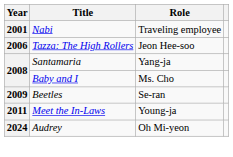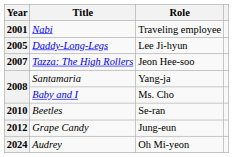 <table class="wikitable plainrowheaders sortable">
 <tr>
 <th scope="col">Year</th>
 <th scope="col">Title</th>
 <th scope="col">Role</th>
 <th scope="col" class="unsortable"></th>
 </tr>
 <tr>
 <th scope="row">2001</th>
 <td><em><a href='#'>Nabi</a></em></td>
 <td>Traveling employee</td>
 <td></td>
 </tr>
 <tr>
-<th scope="row">2006</th>
+<th scope="row">2005</th>
+<td><em><a href='#'>Daddy-Long-Legs</a></em></td>
+<td>Lee Ji-hyun</td>
+<td></td>
+</tr>
+<tr>
+<th scope="row">2007</th>
 <td><em><a href='#'>Tazza: The High Rollers</a></em></td>
 <td>Jeon Hee-soo</td>
 <td></td>
 </tr>
 <tr>
 <th scope="row" rowspan="2">2008</th>
 <td><em>Santamaria</em></td>
 <td>Yang-ja</td>
 <td></td>
 </tr>
 <tr>
 <td><em><a href='#'>Baby and I</a></em></td>
 <td>Ms. Cho</td>
 <td></td>
 </tr>
 <tr>
-<th scope="row">2009</th>
+<th scope="row">2010</th>
 <td><em>Beetles</em></td>
 <td>Se-ran</td>
 <td></td>
 </tr>
 <tr>
-<th scope="row">2011</th>
-<td><em><a href='#'>Meet the In-Laws</a></em></td>
-<td>Young-ja</td>
+<th scope="row">2012</th>
+<td><em>Grape Candy</em></td>
+<td>Jung-eun</td>
 <td></td>
 </tr>
 <tr>
 <th scope="row">2024</th>
 <td><em>Audrey</em></td>
 <td>Oh Mi-yeon</td>
 <td style="text-align:center"></td>
 </tr>
 </table>
